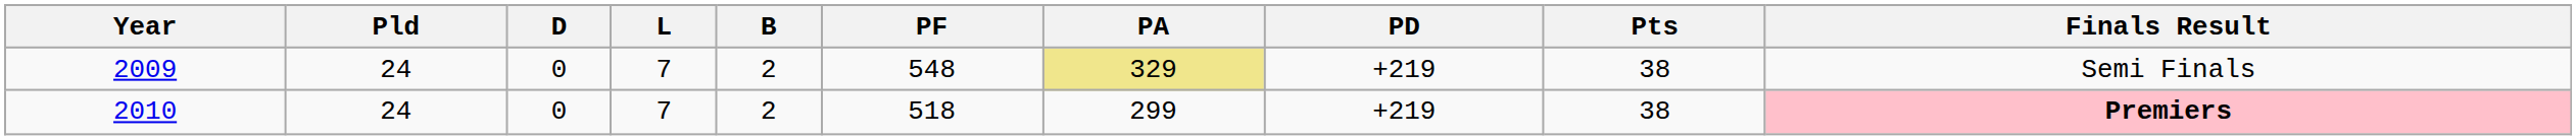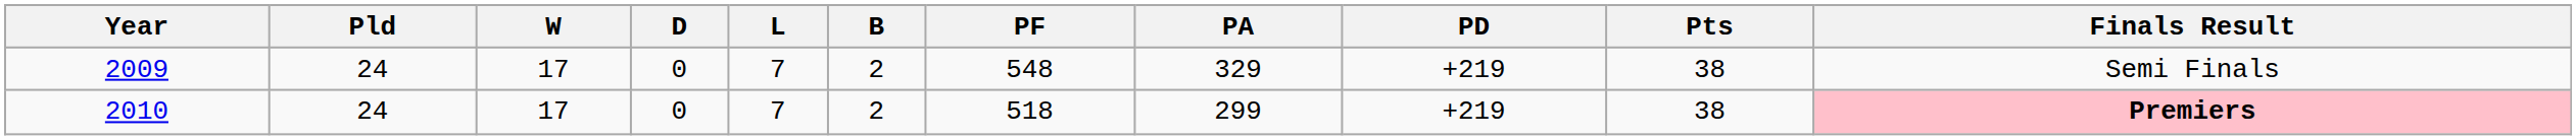 <table class="wikitable" width="100%" style="text-align: center;">
 <tr>
 <th>Year</th>
 <th>Pld</th>
+<th>W</th>
 <th>D</th>
 <th>L</th>
 <th>B</th>
 <th>PF</th>
 <th>PA</th>
 <th>PD</th>
 <th>Pts</th>
 <th>Finals Result</th>
 </tr>
 <tr>
 <td><a href='#'>2009</a></td>
 <td>24</td>
+<td>17</td>
 <td>0</td>
 <td>7</td>
 <td>2</td>
 <td>548</td>
-<td style="background: khaki;">329</td>
+<td>329</td>
 <td>+219</td>
 <td>38</td>
 <td>Semi Finals</td>
 </tr>
 <tr>
 <td><a href='#'>2010</a></td>
 <td>24</td>
+<td>17</td>
 <td>0</td>
 <td>7</td>
 <td>2</td>
 <td>518</td>
 <td>299</td>
 <td>+219</td>
 <td>38</td>
 <td style="background: pink;"><strong>Premiers</strong></td>
 </tr>
 </table>
